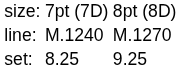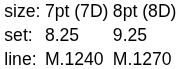 <table style="margin-left:40px;">
 <tr>
 <td>size:</td>
 <td>7pt (7D)</td>
 <td>8pt (8D)</td>
 </tr>
 <tr>
+<td>set:</td>
+<td>8.25</td>
+<td>9.25</td>
+</tr>
+<tr>
 <td>line:</td>
 <td>M.1240</td>
 <td>M.1270</td>
 </tr>
-<tr>
-<td>set:</td>
-<td>8.25</td>
-<td>9.25</td>
-</tr>
 </table>
